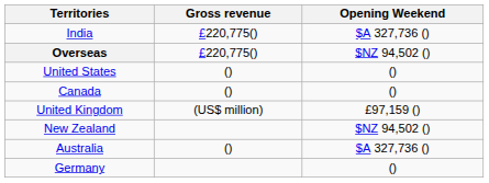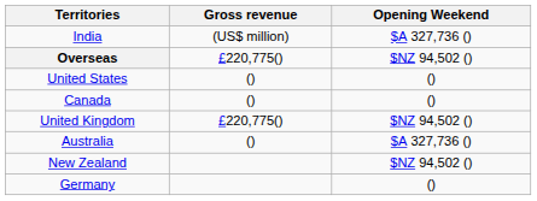 <table class="wikitable"  style="float:left; width:50%; text-align:center;">
 <tr>
 <th>Territories</th>
 <th>Gross revenue</th>
 <th>Opening Weekend</th>
 </tr>
 <tr>
 <td><a href='#'>India</a></td>
-<td><a href='#'>£</a>220,775()</td>
+<td>(US$ million)</td>
 <td><a href='#'>$A</a> 327,736 ()</td>
 </tr>
 <tr>
 <th>Overseas</th>
 <td><a href='#'>£</a>220,775()</td>
 <td><a href='#'>$NZ</a> 94,502 ()</td>
 </tr>
 <tr>
 <td><a href='#'>United States</a></td>
 <td>()</td>
 <td> ()</td>
 </tr>
 <tr>
 <td><a href='#'>Canada</a></td>
 <td>()</td>
 <td> ()</td>
 </tr>
 <tr>
 <td><a href='#'>United Kingdom</a></td>
-<td>(US$ million)</td>
-<td>£97,159 ()</td>
-</tr>
-<tr>
-<td><a href='#'>New Zealand</a></td>
-<td></td>
+<td><a href='#'>£</a>220,775()</td>
 <td><a href='#'>$NZ</a> 94,502 ()</td>
 </tr>
 <tr>
 <td><a href='#'>Australia</a></td>
 <td>()</td>
 <td><a href='#'>$A</a> 327,736 ()</td>
 </tr>
 <tr>
+<td><a href='#'>New Zealand</a></td>
+<td></td>
+<td><a href='#'>$NZ</a> 94,502 ()</td>
+</tr>
+<tr>
 <td><a href='#'>Germany</a></td>
 <td></td>
 <td> ()</td>
 </tr>
 </table>
